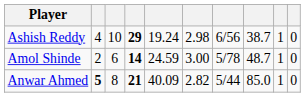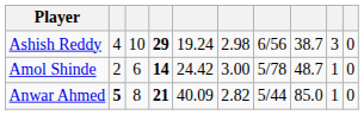 <table class="wikitable sortable" style="text-align: center;">
 <tr>
 <th class="unsortable">Player</th>
 <th></th>
 <th></th>
 <th></th>
 <th></th>
 <th></th>
 <th></th>
 <th></th>
 <th></th>
 <th></th>
 </tr>
 <tr>
 <td style="text-align:left"><a href='#'>Ashish Reddy</a></td>
 <td style="text-align:left">4</td>
 <td>10</td>
 <td><strong>29</strong></td>
 <td>19.24</td>
 <td>2.98</td>
 <td>6/56</td>
 <td>38.7</td>
-<td>1</td>
+<td>3</td>
 <td>0</td>
 </tr>
 <tr>
 <td style="text-align:left"><a href='#'>Amol Shinde</a></td>
 <td style="text-align:left">2</td>
 <td>6</td>
 <td><strong>14</strong></td>
-<td>24.59</td>
+<td>24.42</td>
 <td>3.00</td>
 <td>5/78</td>
 <td>48.7</td>
 <td>1</td>
 <td>0</td>
 </tr>
 <tr>
 <td style="text-align:left"><a href='#'>Anwar Ahmed</a></td>
 <td style="text-align:left"><strong>5</strong></td>
 <td>8</td>
 <td><strong>21</strong></td>
 <td>40.09</td>
 <td>2.82</td>
 <td>5/44</td>
 <td>85.0</td>
 <td>1</td>
 <td>0</td>
 </tr>
 </table>
